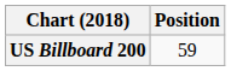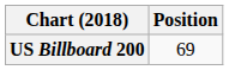 <table class="wikitable plainrowheaders" style="text-align:center">
 <tr>
 <th scope="col">Chart (2018)</th>
 <th scope="col">Position</th>
 </tr>
 <tr>
 <th scope="row">US <em>Billboard</em> 200</th>
-<td>59</td>
+<td>69</td>
 </tr>
 </table>
